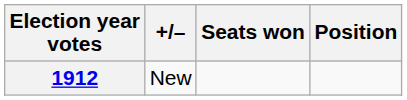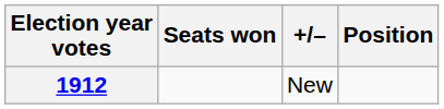 <table class="wikitable">
 <tr>
 <th>Election year<br>votes</th>
+<th>Seats won</th>
 <th>+/–</th>
-<th>Seats won</th>
 <th>Position</th>
 </tr>
 <tr>
 <th><a href='#'>1912</a></th>
+<td></td>
 <td>New</td>
-<td></td>
 <td></td>
 </tr>
 </table>
